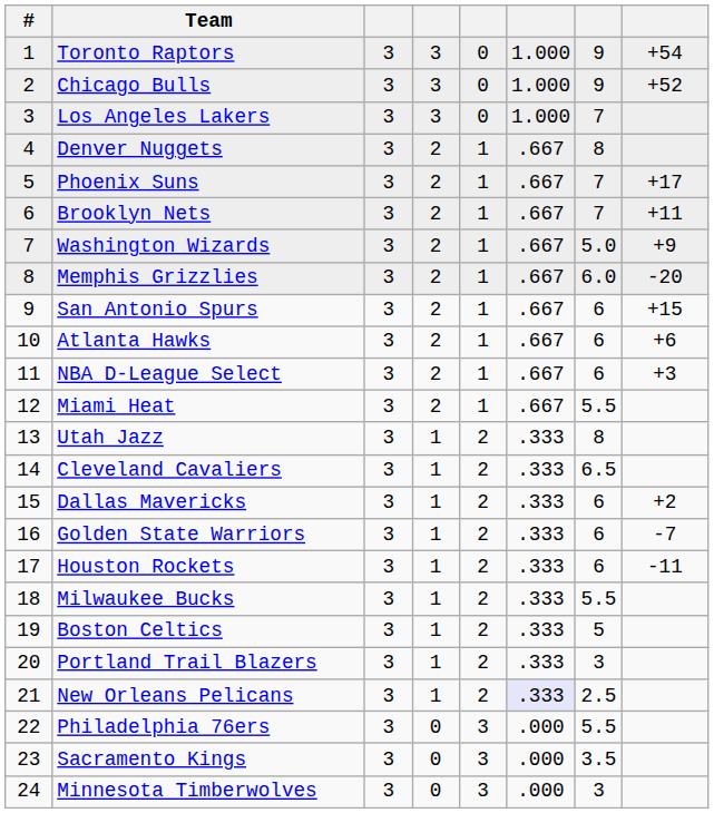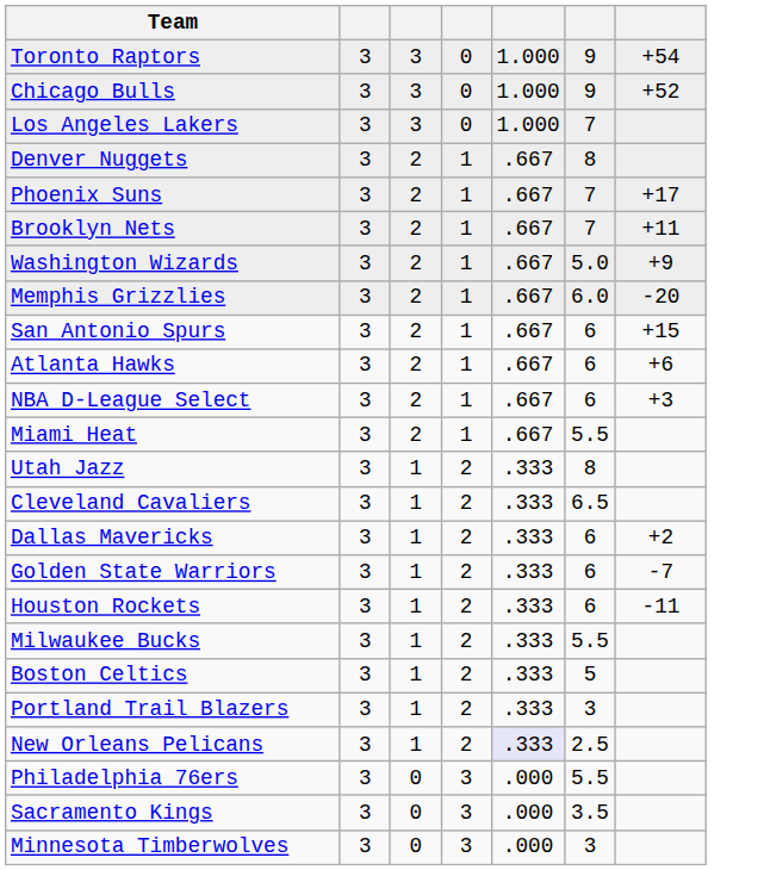 <table class="wikitable" style="text-align:center">
 <tr>
-<th width="25px">#</th>
 <th width="200px">Team</th>
 <th width="25px"></th>
 <th width="25px"></th>
 <th width="25px"></th>
 <th width="25px"></th>
 <th width="25px"></th>
 <th width="50px"></th>
 </tr>
 <tr style="background:#eee;">
-<td>1</td>
 <td align="left"><a href='#'>Toronto Raptors</a></td>
 <td>3</td>
 <td>3</td>
 <td>0</td>
 <td>1.000</td>
 <td>9</td>
 <td>+54</td>
 </tr>
 <tr style="background:#eee;">
-<td>2</td>
 <td align="left"><a href='#'>Chicago Bulls</a></td>
 <td>3</td>
 <td>3</td>
 <td>0</td>
 <td>1.000</td>
 <td>9</td>
 <td>+52</td>
 </tr>
 <tr style="background:#eee;">
-<td>3</td>
 <td align="left"><a href='#'>Los Angeles Lakers</a></td>
 <td>3</td>
 <td>3</td>
 <td>0</td>
 <td>1.000</td>
 <td>7</td>
 <td></td>
 </tr>
 <tr style="background:#eee;">
-<td>4</td>
 <td align="left"><a href='#'>Denver Nuggets</a></td>
 <td>3</td>
 <td>2</td>
 <td>1</td>
 <td>.667</td>
 <td>8</td>
 <td></td>
 </tr>
 <tr style="background:#eee;">
-<td>5</td>
 <td align="left"><a href='#'>Phoenix Suns</a></td>
 <td>3</td>
 <td>2</td>
 <td>1</td>
 <td>.667</td>
 <td>7</td>
 <td>+17</td>
 </tr>
 <tr style="background:#eee;">
-<td>6</td>
 <td align="left"><a href='#'>Brooklyn Nets</a></td>
 <td>3</td>
 <td>2</td>
 <td>1</td>
 <td>.667</td>
 <td>7</td>
 <td>+11</td>
 </tr>
 <tr style="background:#eee;">
-<td>7</td>
 <td align="left"><a href='#'>Washington Wizards</a></td>
 <td>3</td>
 <td>2</td>
 <td>1</td>
 <td>.667</td>
 <td>5.0</td>
 <td>+9</td>
 </tr>
 <tr style="background:#eee;">
-<td>8</td>
 <td align="left"><a href='#'>Memphis Grizzlies</a></td>
 <td>3</td>
 <td>2</td>
 <td>1</td>
 <td>.667</td>
 <td>6.0</td>
 <td>-20</td>
 </tr>
 <tr>
-<td>9</td>
 <td align="left"><a href='#'>San Antonio Spurs</a></td>
 <td>3</td>
 <td>2</td>
 <td>1</td>
 <td>.667</td>
 <td>6</td>
 <td>+15</td>
 </tr>
 <tr>
-<td>10</td>
 <td align="left"><a href='#'>Atlanta Hawks</a></td>
 <td>3</td>
 <td>2</td>
 <td>1</td>
 <td>.667</td>
 <td>6</td>
 <td>+6</td>
 </tr>
 <tr>
-<td>11</td>
 <td align="left"><a href='#'>NBA D-League Select</a></td>
 <td>3</td>
 <td>2</td>
 <td>1</td>
 <td>.667</td>
 <td>6</td>
 <td>+3</td>
 </tr>
 <tr>
-<td>12</td>
 <td align="left"><a href='#'>Miami Heat</a></td>
 <td>3</td>
 <td>2</td>
 <td>1</td>
 <td>.667</td>
 <td>5.5</td>
 <td></td>
 </tr>
 <tr>
-<td>13</td>
 <td align="left"><a href='#'>Utah Jazz</a></td>
 <td>3</td>
 <td>1</td>
 <td>2</td>
 <td>.333</td>
 <td>8</td>
 <td></td>
 </tr>
 <tr>
-<td>14</td>
 <td align="left"><a href='#'>Cleveland Cavaliers</a></td>
 <td>3</td>
 <td>1</td>
 <td>2</td>
 <td>.333</td>
 <td>6.5</td>
 <td></td>
 </tr>
 <tr>
-<td>15</td>
 <td align="left"><a href='#'>Dallas Mavericks</a></td>
 <td>3</td>
 <td>1</td>
 <td>2</td>
 <td>.333</td>
 <td>6</td>
 <td>+2</td>
 </tr>
 <tr>
-<td>16</td>
 <td align="left"><a href='#'>Golden State Warriors</a></td>
 <td>3</td>
 <td>1</td>
 <td>2</td>
 <td>.333</td>
 <td>6</td>
 <td>-7</td>
 </tr>
 <tr>
-<td>17</td>
 <td align="left"><a href='#'>Houston Rockets</a></td>
 <td>3</td>
 <td>1</td>
 <td>2</td>
 <td>.333</td>
 <td>6</td>
 <td>-11</td>
 </tr>
 <tr>
-<td>18</td>
 <td align="left"><a href='#'>Milwaukee Bucks</a></td>
 <td>3</td>
 <td>1</td>
 <td>2</td>
 <td>.333</td>
 <td>5.5</td>
 <td></td>
 </tr>
 <tr>
-<td>19</td>
 <td align="left"><a href='#'>Boston Celtics</a></td>
 <td>3</td>
 <td>1</td>
 <td>2</td>
 <td>.333</td>
 <td>5</td>
 <td></td>
 </tr>
 <tr>
-<td>20</td>
 <td align="left"><a href='#'>Portland Trail Blazers</a></td>
 <td>3</td>
 <td>1</td>
 <td>2</td>
 <td>.333</td>
 <td>3</td>
 <td></td>
 </tr>
 <tr>
-<td>21</td>
 <td align="left"><a href='#'>New Orleans Pelicans</a></td>
 <td>3</td>
 <td>1</td>
 <td>2</td>
 <td style="background: lavender;">.333</td>
 <td>2.5</td>
 <td></td>
 </tr>
 <tr>
-<td>22</td>
 <td align="left"><a href='#'>Philadelphia 76ers</a></td>
 <td>3</td>
 <td>0</td>
 <td>3</td>
 <td>.000</td>
 <td>5.5</td>
 <td></td>
 </tr>
 <tr>
-<td>23</td>
 <td align="left"><a href='#'>Sacramento Kings</a></td>
 <td>3</td>
 <td>0</td>
 <td>3</td>
 <td>.000</td>
 <td>3.5</td>
 <td></td>
 </tr>
 <tr>
-<td>24</td>
 <td align="left"><a href='#'>Minnesota Timberwolves</a></td>
 <td>3</td>
 <td>0</td>
 <td>3</td>
 <td>.000</td>
 <td>3</td>
 <td></td>
 </tr>
 </table>
